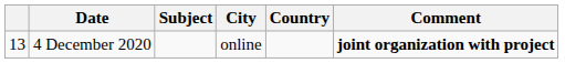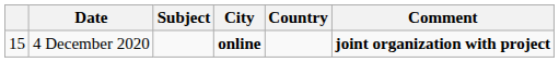 <table class="wikitable" style="font-size: 100%">
 <tr>
 <th></th>
 <th>Date</th>
 <th>Subject</th>
 <th>City</th>
 <th>Country</th>
 <th>Comment</th>
 </tr>
 <tr>
-<td>13</td>
+<td>15</td>
 <td>4 December 2020</td>
 <td></td>
-<td>online</td>
+<td><strong>online</strong></td>
 <td></td>
 <td><strong>joint organization with  project</strong></td>
 </tr>
 </table>
